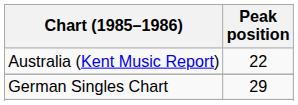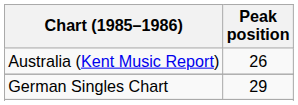 <table class="wikitable">
 <tr>
 <th>Chart (1985–1986)</th>
 <th>Peak<br>position</th>
 </tr>
 <tr>
 <td align="left">Australia (<a href='#'>Kent Music Report</a>)</td>
-<td align="center">22</td>
+<td align="center">26</td>
 </tr>
 <tr>
 </tr>
 <tr>
 </tr>
 <tr>
 <td>German Singles Chart</td>
 <td align="center">29</td>
 </tr>
 <tr>
 </tr>
 <tr>
 </tr>
 <tr>
 </tr>
 <tr>
 </tr>
 <tr>
 </tr>
 </table>
